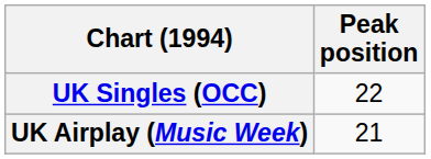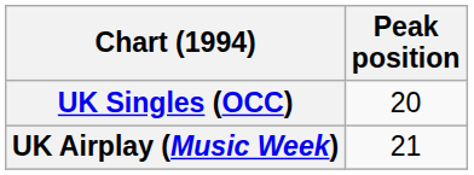 <table class="wikitable sortable plainrowheaders" style="text-align:center">
 <tr>
 <th>Chart (1994)</th>
 <th>Peak<br>position</th>
 </tr>
 <tr>
 <th scope="row"><a href='#'>UK Singles</a> (<a href='#'>OCC</a>)</th>
-<td>22</td>
+<td>20</td>
 </tr>
 <tr>
 <th scope="row">UK Airplay (<em><a href='#'>Music Week</a></em>)</th>
 <td>21</td>
 </tr>
 </table>
